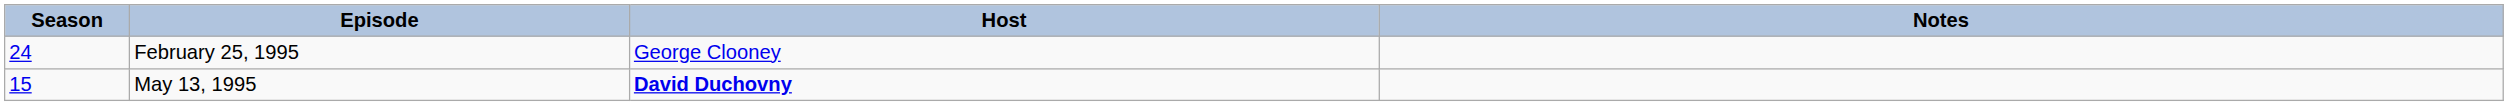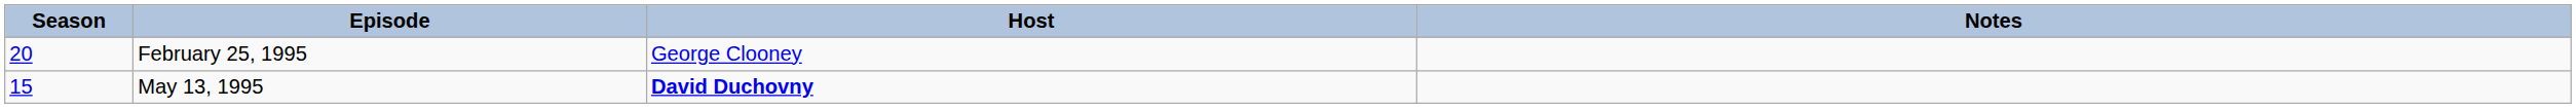 <table class="wikitable" style="width:100%;">
 <tr>
 <th style="background:#B0C4DE;" width="5%">Season</th>
 <th style="background:#B0C4DE;" width="20%">Episode</th>
 <th style="background:#B0C4DE;" width="30%">Host</th>
 <th style="background:#B0C4DE;" width="45%">Notes</th>
 </tr>
 <tr>
-<td><a href='#'>24</a></td>
+<td><a href='#'>20</a></td>
 <td>February 25, 1995</td>
 <td><a href='#'>George Clooney</a></td>
 <td></td>
 </tr>
 <tr>
 <td><a href='#'>15</a></td>
 <td>May 13, 1995</td>
 <td><strong><a href='#'>David Duchovny</a></strong></td>
 <td></td>
 </tr>
 </table>
